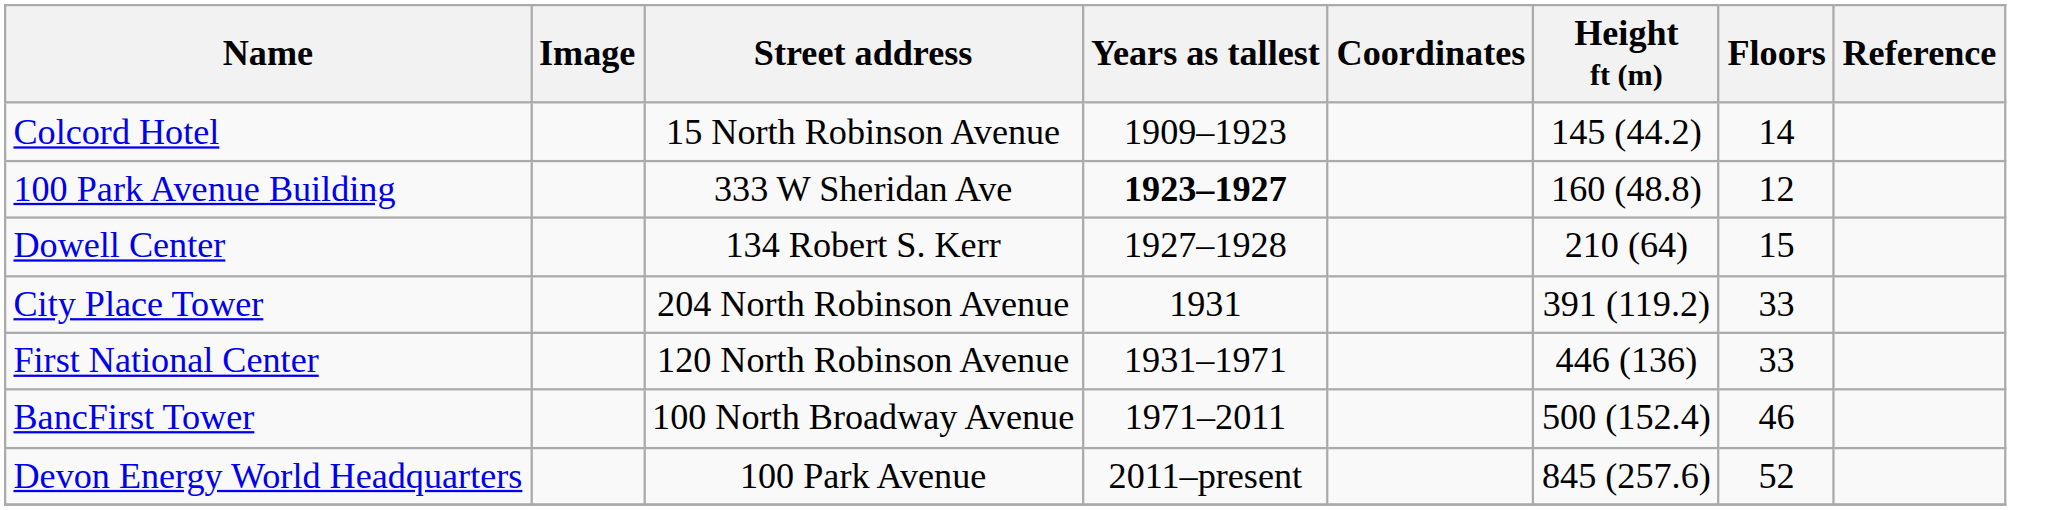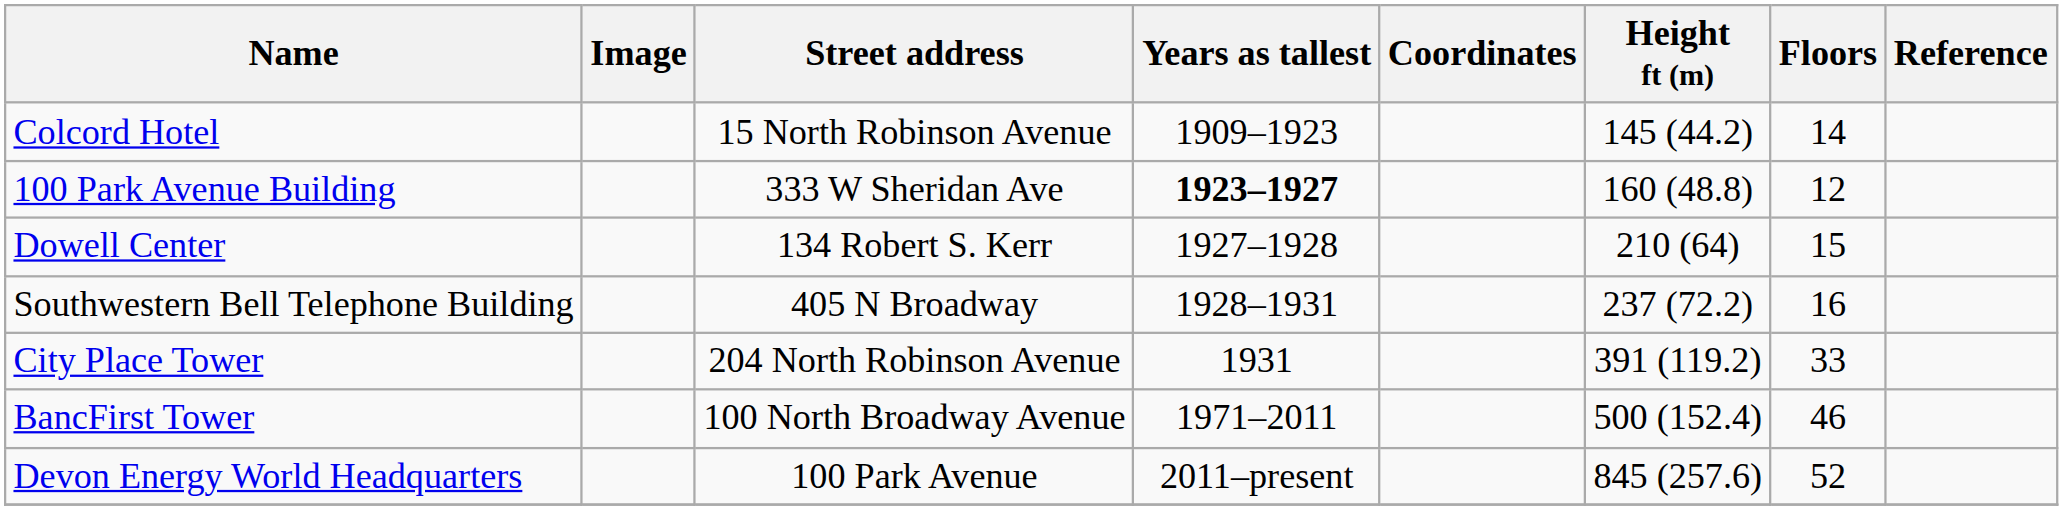 <table class="wikitable sortable" style="text-align:center">
 <tr>
 <th>Name</th>
 <th class="unsortable">Image</th>
 <th>Street address</th>
 <th>Years as tallest</th>
 <th>Coordinates</th>
 <th>Height<br><small>ft (m)</small></th>
 <th>Floors</th>
 <th class="unsortable">Reference</th>
 </tr>
 <tr>
 <td align=left><a href='#'>Colcord Hotel</a></td>
 <td></td>
 <td>15 North Robinson Avenue</td>
 <td>1909–1923</td>
 <td></td>
 <td>145 (44.2)</td>
 <td>14</td>
 <td></td>
 </tr>
 <tr>
 <td align=left><a href='#'>100 Park Avenue Building</a></td>
 <td></td>
 <td>333 W Sheridan Ave</td>
 <td><strong>1923–1927</strong></td>
 <td></td>
 <td>160 (48.8)</td>
 <td>12</td>
 <td></td>
 </tr>
 <tr>
 <td align=left><a href='#'>Dowell Center</a></td>
 <td></td>
 <td>134 Robert S. Kerr</td>
 <td>1927–1928</td>
 <td></td>
 <td>210 (64)</td>
 <td>15</td>
 <td></td>
 </tr>
 <tr>
+<td align=left>Southwestern Bell Telephone Building</td>
+<td></td>
+<td>405 N Broadway</td>
+<td>1928–1931</td>
+<td></td>
+<td>237 (72.2)</td>
+<td>16</td>
+<td></td>
+</tr>
+<tr>
 <td align=left><a href='#'>City Place Tower</a></td>
 <td></td>
 <td>204 North Robinson Avenue</td>
 <td>1931</td>
 <td></td>
 <td>391 (119.2)</td>
-<td>33</td>
-<td></td>
-</tr>
-<tr>
-<td align=left><a href='#'>First National Center</a></td>
-<td></td>
-<td>120 North Robinson Avenue</td>
-<td>1931–1971</td>
-<td></td>
-<td>446 (136)</td>
 <td>33</td>
 <td></td>
 </tr>
 <tr>
 <td align=left><a href='#'>BancFirst Tower</a></td>
 <td></td>
 <td>100 North Broadway Avenue</td>
 <td>1971–2011</td>
 <td></td>
 <td>500 (152.4)</td>
 <td>46</td>
 <td></td>
 </tr>
 <tr>
 <td align=left><a href='#'>Devon Energy World Headquarters</a></td>
 <td></td>
 <td>100 Park Avenue</td>
 <td>2011–present</td>
 <td></td>
 <td>845 (257.6)</td>
 <td>52</td>
 <td></td>
 </tr>
 <tr>
 </tr>
 </table>
